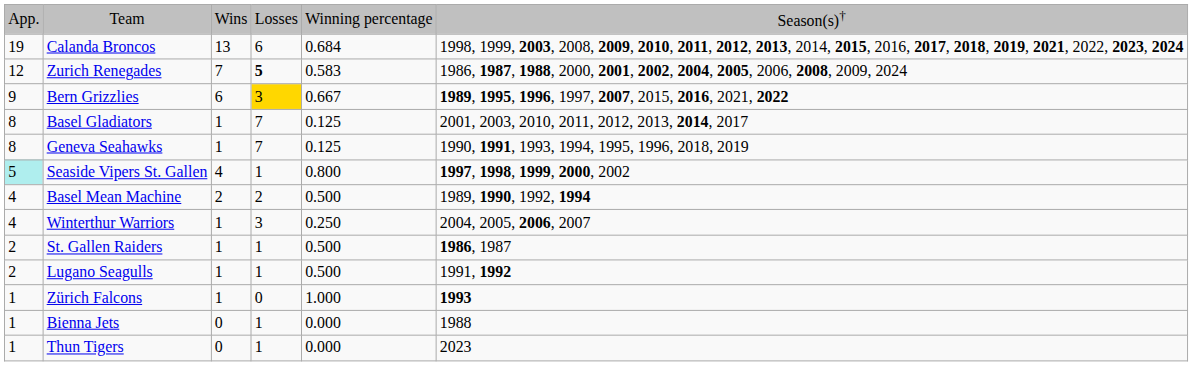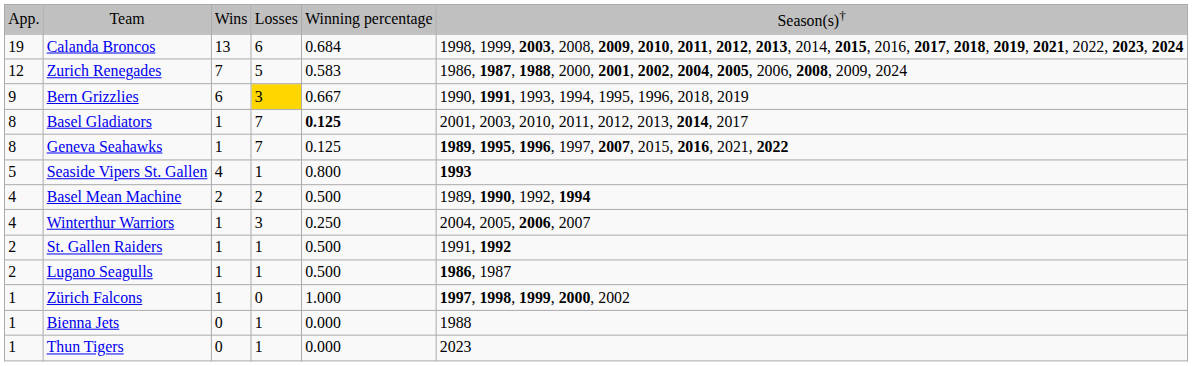 <table class="wikitable sortable">
 <tr align="center" bgcolor="silver">
 <td>App.</td>
 <td>Team</td>
 <td>Wins</td>
 <td>Losses</td>
 <td>Winning percentage</td>
 <td>Season(s)<sup>†</sup></td>
 </tr>
 <tr>
 <td>19</td>
 <td><a href='#'>Calanda Broncos</a></td>
 <td>13</td>
 <td>6</td>
 <td>0.684</td>
 <td>1998, 1999, <strong>2003</strong>, 2008, <strong>2009</strong>, <strong>2010</strong>, <strong>2011</strong>, <strong>2012</strong>, <strong>2013</strong>, 2014, <strong>2015</strong>, 2016, <strong>2017</strong>, <strong>2018</strong>, <strong>2019</strong>, <strong>2021</strong>, 2022, <strong>2023</strong>, <strong>2024</strong></td>
 </tr>
 <tr>
 <td>12</td>
 <td><a href='#'>Zurich Renegades</a></td>
 <td>7</td>
-<td><strong>5</strong></td>
+<td>5</td>
 <td>0.583</td>
 <td>1986, <strong>1987</strong>, <strong>1988</strong>, 2000, <strong>2001</strong>, <strong>2002</strong>, <strong>2004</strong>, <strong>2005</strong>, 2006, <strong>2008</strong>, 2009, 2024</td>
 </tr>
 <tr>
 <td>9</td>
 <td><a href='#'>Bern Grizzlies</a></td>
 <td>6</td>
 <td style="background: gold;">3</td>
 <td>0.667</td>
-<td><strong>1989</strong>, <strong>1995</strong>, <strong>1996</strong>, 1997, <strong>2007</strong>, 2015, <strong>2016</strong>, 2021, <strong>2022</strong></td>
+<td>1990, <strong>1991</strong>, 1993, 1994, 1995, 1996, 2018, 2019</td>
 </tr>
 <tr>
 <td>8</td>
 <td><a href='#'>Basel Gladiators</a></td>
 <td>1</td>
 <td>7</td>
-<td>0.125</td>
+<td><strong>0.125</strong></td>
 <td>2001, 2003, 2010, 2011, 2012, 2013, <strong>2014</strong>, 2017</td>
 </tr>
 <tr>
 <td>8</td>
 <td><a href='#'>Geneva Seahawks</a></td>
 <td>1</td>
 <td>7</td>
 <td>0.125</td>
-<td>1990, <strong>1991</strong>, 1993, 1994, 1995, 1996, 2018, 2019</td>
+<td><strong>1989</strong>, <strong>1995</strong>, <strong>1996</strong>, 1997, <strong>2007</strong>, 2015, <strong>2016</strong>, 2021, <strong>2022</strong></td>
 </tr>
 <tr>
-<td style="background: paleturquoise;">5</td>
+<td>5</td>
 <td><a href='#'>Seaside Vipers St. Gallen</a></td>
 <td>4</td>
 <td>1</td>
 <td>0.800</td>
-<td><strong>1997</strong>, <strong>1998</strong>, <strong>1999</strong>, <strong>2000</strong>, 2002</td>
+<td><strong>1993</strong></td>
 </tr>
 <tr>
 <td>4</td>
 <td><a href='#'>Basel Mean Machine</a></td>
 <td>2</td>
 <td>2</td>
 <td>0.500</td>
 <td>1989, <strong>1990</strong>, 1992, <strong>1994</strong></td>
 </tr>
 <tr>
 <td>4</td>
 <td><a href='#'>Winterthur Warriors</a></td>
 <td>1</td>
 <td>3</td>
 <td>0.250</td>
 <td>2004, 2005, <strong>2006</strong>, 2007</td>
 </tr>
 <tr>
 <td>2</td>
 <td><a href='#'>St. Gallen Raiders</a></td>
 <td>1</td>
 <td>1</td>
 <td>0.500</td>
-<td><strong>1986</strong>, 1987</td>
+<td>1991, <strong>1992</strong></td>
 </tr>
 <tr>
 <td>2</td>
 <td><a href='#'>Lugano Seagulls</a></td>
 <td>1</td>
 <td>1</td>
 <td>0.500</td>
-<td>1991, <strong>1992</strong></td>
+<td><strong>1986</strong>, 1987</td>
 </tr>
 <tr>
 <td>1</td>
 <td><a href='#'>Zürich Falcons</a></td>
 <td>1</td>
 <td>0</td>
 <td>1.000</td>
-<td><strong>1993</strong></td>
+<td><strong>1997</strong>, <strong>1998</strong>, <strong>1999</strong>, <strong>2000</strong>, 2002</td>
 </tr>
 <tr>
 <td>1</td>
 <td><a href='#'>Bienna Jets</a></td>
 <td>0</td>
 <td>1</td>
 <td>0.000</td>
 <td>1988</td>
 </tr>
 <tr>
 <td>1</td>
 <td><a href='#'>Thun Tigers</a></td>
 <td>0</td>
 <td>1</td>
 <td>0.000</td>
 <td>2023</td>
 </tr>
 </table>
